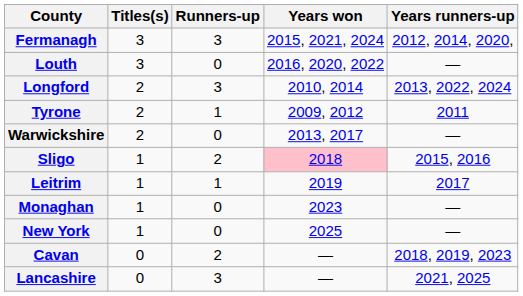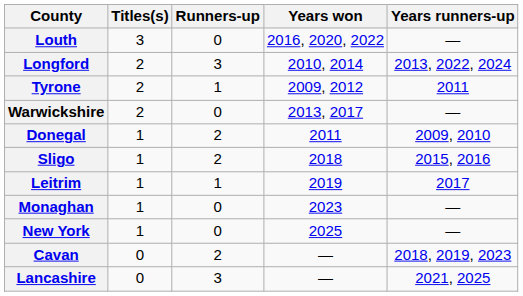 <table class="wikitable plainrowheaders sortable" style="text-align:center">
 <tr>
 <th scope="col">County</th>
 <th scope="col">Titles(s)</th>
 <th scope="col">Runners-up</th>
 <th scope="col" class="unsortable">Years won</th>
 <th scope="col" class="unsortable">Years runners-up</th>
-</tr>
-<tr>
-<th scope="row"> <a href='#'>Fermanagh</a></th>
-<td align="center">3</td>
-<td align="center">3</td>
-<td align="center"><a href='#'>2015</a>, <a href='#'>2021</a>, <a href='#'>2024</a></td>
-<td align="center"><a href='#'>2012</a>, <a href='#'>2014</a>, <a href='#'>2020</a>,</td>
 </tr>
 <tr>
 <th scope="row"> <a href='#'>Louth</a></th>
 <td align="center">3</td>
 <td align="center">0</td>
 <td align="center"><a href='#'>2016</a>, <a href='#'>2020</a>, <a href='#'>2022</a></td>
 <td align="center">—</td>
 </tr>
 <tr>
 <th scope="row"> <a href='#'>Longford</a></th>
 <td align="center">2</td>
 <td align="center">3</td>
 <td align="center"><a href='#'>2010</a>, <a href='#'>2014</a></td>
 <td align="center"><a href='#'>2013</a>, <a href='#'>2022</a>, <a href='#'>2024</a></td>
 </tr>
 <tr>
 <th scope="row"> <a href='#'>Tyrone</a></th>
 <td align="center">2</td>
 <td align="center">1</td>
 <td align="center"><a href='#'>2009</a>, <a href='#'>2012</a></td>
 <td align="center"><a href='#'>2011</a></td>
 </tr>
 <tr>
 <th scope="row"> Warwickshire</th>
 <td align="center">2</td>
 <td align="center">0</td>
 <td align="center"><a href='#'>2013</a>, <a href='#'>2017</a></td>
 <td align="center">—</td>
 </tr>
 <tr>
+<th scope="row"> <a href='#'>Donegal</a></th>
+<td align="center">1</td>
+<td align="center">2</td>
+<td align="center"><a href='#'>2011</a></td>
+<td align="center"><a href='#'>2009</a>, <a href='#'>2010</a></td>
+</tr>
+<tr>
 <th scope="row"> <a href='#'>Sligo</a></th>
 <td align="center">1</td>
 <td align="center">2</td>
-<td align="center" style="background: pink;"><a href='#'>2018</a></td>
+<td align="center"><a href='#'>2018</a></td>
 <td align="center"><a href='#'>2015</a>, <a href='#'>2016</a></td>
 </tr>
 <tr>
 <th scope="row"> <a href='#'>Leitrim</a></th>
 <td align="center">1</td>
 <td align="center">1</td>
 <td align="center"><a href='#'>2019</a></td>
 <td align="center"><a href='#'>2017</a></td>
 </tr>
 <tr>
 <th scope="row"> <a href='#'>Monaghan</a></th>
 <td align="center">1</td>
 <td align="center">0</td>
 <td align="center"><a href='#'>2023</a></td>
 <td align="center">—</td>
 </tr>
 <tr>
 <th scope="row"> <a href='#'>New York</a></th>
 <td align="center">1</td>
 <td align="center">0</td>
 <td align="center"><a href='#'>2025</a></td>
 <td align="center">—</td>
 </tr>
 <tr>
 <th scope="row"> <a href='#'>Cavan</a></th>
 <td align="center">0</td>
 <td align="center">2</td>
 <td align="center">—</td>
 <td align="center"><a href='#'>2018</a>, <a href='#'>2019</a>, <a href='#'>2023</a></td>
 </tr>
 <tr>
 <th scope="row"> <a href='#'>Lancashire</a></th>
 <td align="center">0</td>
 <td align="center">3</td>
 <td align="center">—</td>
 <td align="center"><a href='#'>2021</a>, <a href='#'>2025</a></td>
 </tr>
 </table>
